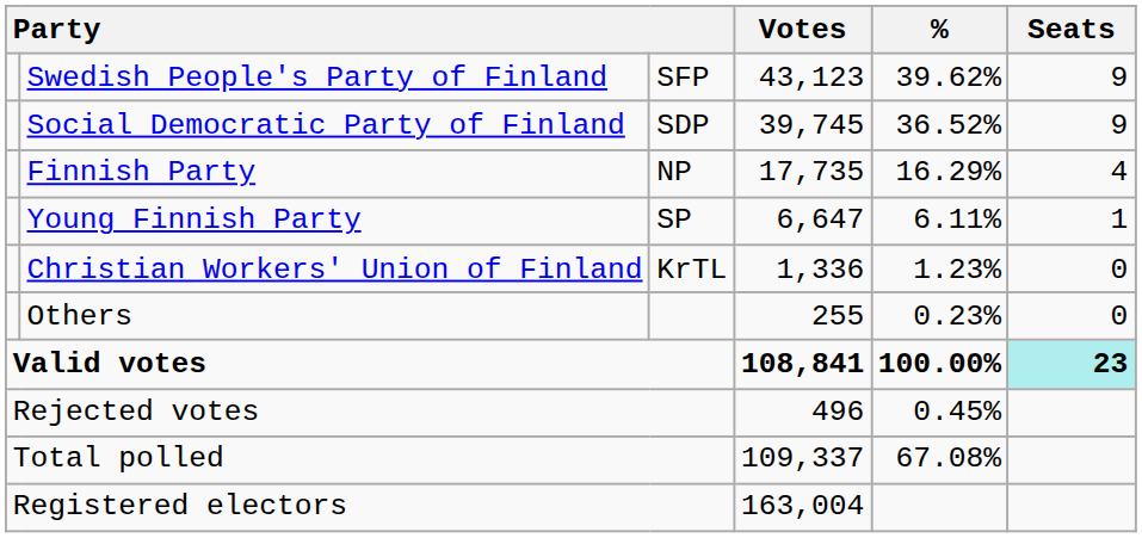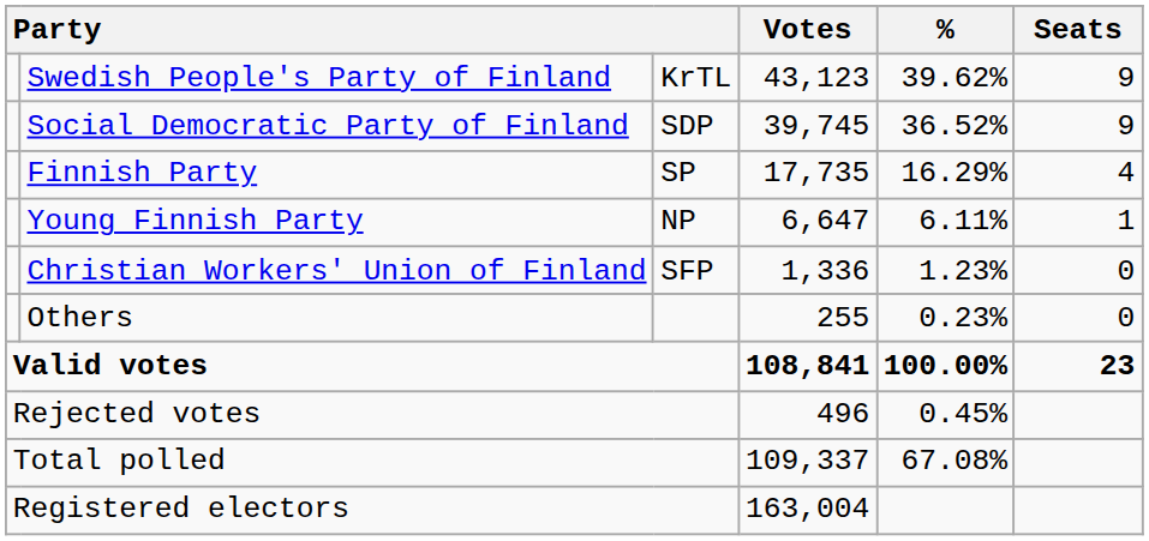 <table class="wikitable" border="1" style="text-align:right;">
 <tr>
 <th style="text-align:left;" colspan=3>Party</th>
 <th align=center width="50">Votes</th>
 <th align=center width="50">%</th>
 <th align=center width="50">Seats</th>
 </tr>
 <tr>
 <td></td>
 <td align=left><a href='#'>Swedish People's Party of Finland</a></td>
-<td align=left>SFP</td>
+<td align=left>KrTL</td>
 <td>43,123</td>
 <td>39.62%</td>
 <td>9</td>
 </tr>
 <tr>
 <td></td>
 <td align=left style="white-space: nowrap;"><a href='#'>Social Democratic Party of Finland</a></td>
 <td align=left>SDP</td>
 <td>39,745</td>
 <td>36.52%</td>
 <td>9</td>
 </tr>
 <tr>
 <td></td>
 <td align=left><a href='#'>Finnish Party</a></td>
-<td align=left>NP</td>
+<td align=left>SP</td>
 <td>17,735</td>
 <td>16.29%</td>
 <td>4</td>
 </tr>
 <tr>
 <td></td>
 <td align=left><a href='#'>Young Finnish Party</a></td>
-<td align=left>SP</td>
+<td align=left>NP</td>
 <td>6,647</td>
 <td>6.11%</td>
 <td>1</td>
 </tr>
 <tr>
 <td></td>
 <td align=left><a href='#'>Christian Workers' Union of Finland</a></td>
-<td align=left>KrTL</td>
+<td align=left>SFP</td>
 <td>1,336</td>
 <td>1.23%</td>
 <td>0</td>
 </tr>
 <tr>
 <td></td>
 <td align=left>Others</td>
 <td align=left></td>
 <td>255</td>
 <td>0.23%</td>
 <td>0</td>
 </tr>
 <tr style="font-weight:bold">
 <td align=left colspan=3>Valid votes</td>
 <td>108,841</td>
 <td>100.00%</td>
-<td style="background: paleturquoise;">23</td>
+<td>23</td>
 </tr>
 <tr>
 <td align=left colspan=3>Rejected votes</td>
 <td>496</td>
 <td>0.45%</td>
 <td></td>
 </tr>
 <tr>
 <td align=left colspan=3>Total polled</td>
 <td>109,337</td>
 <td>67.08%</td>
 <td></td>
 </tr>
 <tr>
 <td align=left colspan=3>Registered electors</td>
 <td>163,004</td>
 <td></td>
 <td></td>
 </tr>
 </table>
